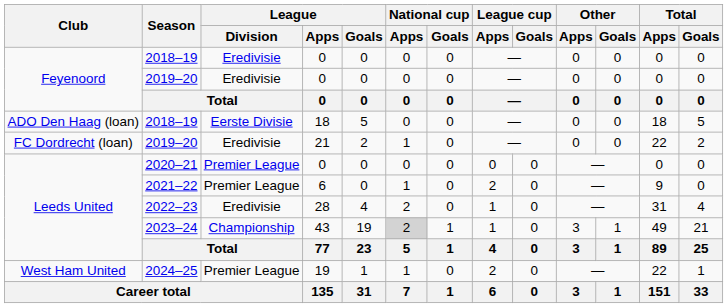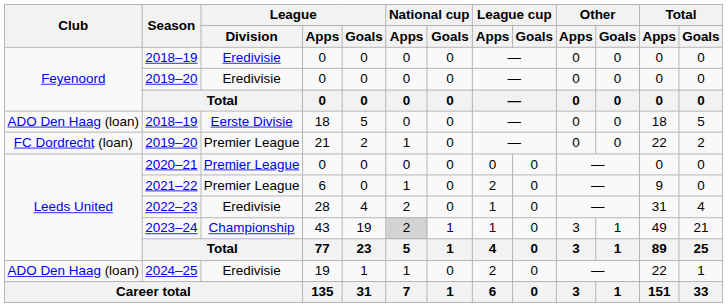 <table class="wikitable" style="text-align: center">
 <tr>
 <th rowspan="2">Club</th>
 <th rowspan="2">Season</th>
 <th colspan="3">League</th>
 <th colspan="2">National cup</th>
 <th colspan="2">League cup</th>
 <th colspan="2">Other</th>
 <th colspan="2">Total</th>
 </tr>
 <tr>
 <th>Division</th>
 <th>Apps</th>
 <th>Goals</th>
 <th>Apps</th>
 <th>Goals</th>
 <th>Apps</th>
 <th>Goals</th>
 <th>Apps</th>
 <th>Goals</th>
 <th>Apps</th>
 <th>Goals</th>
 </tr>
 <tr>
 <td rowspan="3"><a href='#'>Feyenoord</a></td>
 <td><a href='#'>2018–19</a></td>
 <td><a href='#'>Eredivisie</a></td>
 <td>0</td>
 <td>0</td>
 <td>0</td>
 <td>0</td>
 <td colspan="2">—</td>
 <td>0</td>
 <td>0</td>
 <td>0</td>
 <td>0</td>
 </tr>
 <tr>
 <td><a href='#'>2019–20</a></td>
 <td>Eredivisie</td>
 <td>0</td>
 <td>0</td>
 <td>0</td>
 <td>0</td>
 <td colspan="2">—</td>
 <td>0</td>
 <td>0</td>
 <td>0</td>
 <td>0</td>
 </tr>
 <tr>
 <th colspan="2">Total</th>
 <th>0</th>
 <th>0</th>
 <th>0</th>
 <th>0</th>
 <th colspan="2">—</th>
 <th>0</th>
 <th>0</th>
 <th>0</th>
 <th>0</th>
 </tr>
 <tr>
 <td><a href='#'>ADO Den Haag</a> (loan)</td>
 <td><a href='#'>2018–19</a></td>
 <td><a href='#'>Eerste Divisie</a></td>
 <td>18</td>
 <td>5</td>
 <td>0</td>
 <td>0</td>
 <td colspan="2">—</td>
 <td>0</td>
 <td>0</td>
 <td>18</td>
 <td>5</td>
 </tr>
 <tr>
 <td><a href='#'>FC Dordrecht</a> (loan)</td>
 <td><a href='#'>2019–20</a></td>
-<td>Eredivisie</td>
+<td>Premier League</td>
 <td>21</td>
 <td>2</td>
 <td>1</td>
 <td>0</td>
 <td colspan="2">—</td>
 <td>0</td>
 <td>0</td>
 <td>22</td>
 <td>2</td>
 </tr>
 <tr>
 <td rowspan="5"><a href='#'>Leeds United</a></td>
 <td><a href='#'>2020–21</a></td>
 <td><a href='#'>Premier League</a></td>
 <td>0</td>
 <td>0</td>
 <td>0</td>
 <td>0</td>
 <td>0</td>
 <td>0</td>
 <td colspan="2">—</td>
 <td>0</td>
 <td>0</td>
 </tr>
 <tr>
 <td><a href='#'>2021–22</a></td>
 <td>Premier League</td>
 <td>6</td>
 <td>0</td>
 <td>1</td>
 <td>0</td>
 <td>2</td>
 <td>0</td>
 <td colspan="2">—</td>
 <td>9</td>
 <td>0</td>
 </tr>
 <tr>
 <td><a href='#'>2022–23</a></td>
 <td>Eredivisie</td>
 <td>28</td>
 <td>4</td>
 <td>2</td>
 <td>0</td>
 <td>1</td>
 <td>0</td>
 <td colspan="2">—</td>
 <td>31</td>
 <td>4</td>
 </tr>
 <tr>
 <td><a href='#'>2023–24</a></td>
 <td><a href='#'>Championship</a></td>
 <td>43</td>
 <td>19</td>
 <td style="background: lightgrey;">2</td>
 <td>1</td>
 <td>1</td>
 <td>0</td>
 <td>3</td>
 <td>1</td>
 <td>49</td>
 <td>21</td>
 </tr>
 <tr>
 <th colspan="2">Total</th>
 <th>77</th>
 <th>23</th>
 <th>5</th>
 <th>1</th>
 <th>4</th>
 <th>0</th>
 <th>3</th>
 <th>1</th>
 <th>89</th>
 <th>25</th>
 </tr>
 <tr>
-<td><a href='#'>West Ham United</a></td>
+<td><a href='#'>ADO Den Haag</a> (loan)</td>
 <td><a href='#'>2024–25</a></td>
-<td>Premier League</td>
+<td>Eredivisie</td>
 <td>19</td>
 <td>1</td>
 <td>1</td>
 <td>0</td>
 <td>2</td>
 <td>0</td>
 <td colspan="2">—</td>
 <td>22</td>
 <td>1</td>
 </tr>
 <tr>
 <th colspan="3">Career total</th>
 <th>135</th>
 <th>31</th>
 <th>7</th>
 <th>1</th>
 <th>6</th>
 <th>0</th>
 <th>3</th>
 <th>1</th>
 <th>151</th>
 <th>33</th>
 </tr>
 </table>
